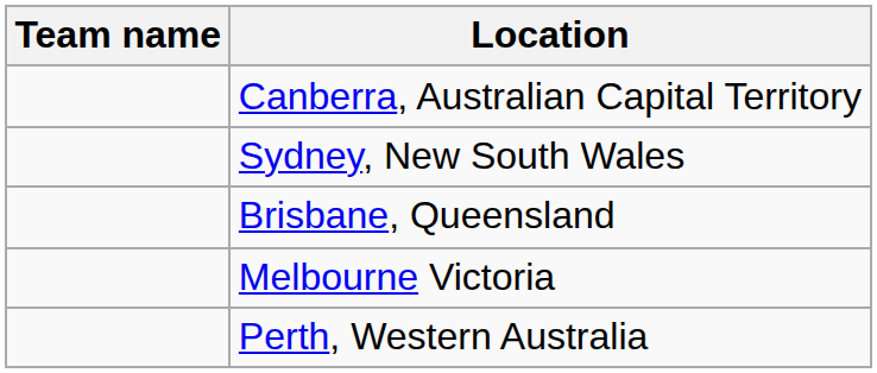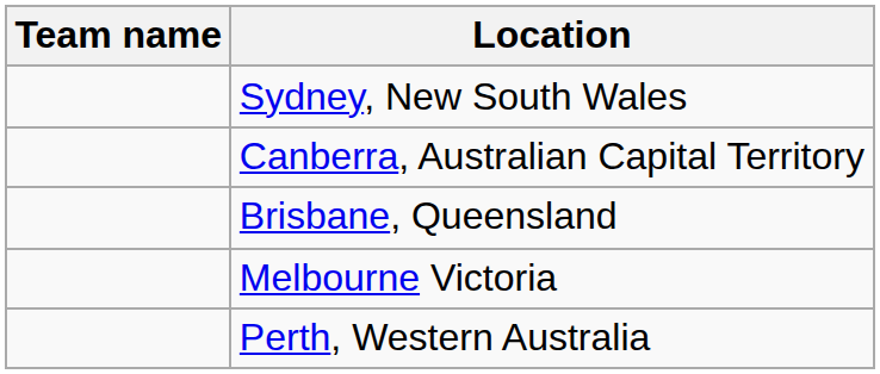 <table class="wikitable plainrowheaders" style="font-size:100%;">
 <tr>
 <th scope="col">Team name</th>
 <th scope="col">Location</th>
 </tr>
 <tr>
+<td></td>
+<td><a href='#'>Sydney</a>, New South Wales</td>
+</tr>
+<tr>
 <td style="text-align:left;"></td>
 <td><a href='#'>Canberra</a>, Australian Capital Territory</td>
-</tr>
-<tr>
-<td></td>
-<td><a href='#'>Sydney</a>, New South Wales</td>
 </tr>
 <tr>
 <td style="text-align:left;"></td>
 <td><a href='#'>Brisbane</a>, Queensland</td>
 </tr>
 <tr>
 <td style="text-align:left;"></td>
 <td><a href='#'>Melbourne</a> Victoria</td>
 </tr>
 <tr>
 <td style="text-align:left;"></td>
 <td><a href='#'>Perth</a>, Western Australia</td>
 </tr>
 </table>
